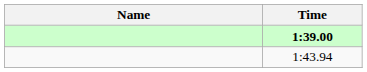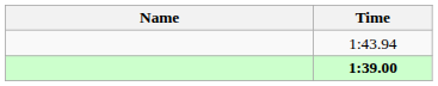 <table class="wikitable" style="text-align:center;">
 <tr>
 <th style="width:19em">Name</th>
 <th style="width:7em">Time</th>
 </tr>
+<tr>
+<td align=left></td>
+<td>1:43.94</td>
+</tr>
 <tr bgcolor=ccffcc>
 <td align=left><strong></strong></td>
 <td><strong>1:39.00</strong></td>
 </tr>
-<tr>
-<td align=left></td>
-<td>1:43.94</td>
-</tr>
 </table>
